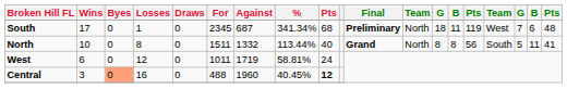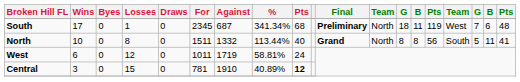 <table style="font-size: 85%; text-align: left;" class="wikitable">
 <tr>
 <th style="color:crimson">Broken Hill FL</th>
 <th style="color:crimson">Wins</th>
 <th style="color:crimson">Byes</th>
 <th style="color:crimson">Losses</th>
 <th style="color:crimson">Draws</th>
 <th style="color:crimson">For</th>
 <th style="color:crimson">Against</th>
 <th style="color:crimson">%</th>
 <th style="color:crimson">Pts</th>
 <th></th>
 <th style="color:green">Final</th>
 <th style="color:green">Team</th>
 <th style="color:green">G</th>
 <th style="color:green">B</th>
 <th style="color:green">Pts</th>
 <th style="color:green">Team</th>
 <th style="color:green">G</th>
 <th style="color:green">B</th>
 <th style="color:green">Pts</th>
 </tr>
 <tr>
 </tr>
 <tr>
 </tr>
 <tr>
 <td><strong>	South	</strong></td>
 <td>17</td>
 <td>0</td>
 <td>1</td>
 <td>0</td>
 <td>2345</td>
 <td>687</td>
 <td>341.34%</td>
 <td>68</td>
 <td></td>
 <td><strong>Preliminary</strong></td>
 <td>North</td>
 <td>18</td>
 <td>11</td>
 <td>119</td>
 <td>West</td>
 <td>7</td>
 <td>6</td>
 <td>48</td>
 </tr>
 <tr>
 <td><strong>	North	</strong></td>
 <td>10</td>
 <td>0</td>
 <td>8</td>
 <td>0</td>
 <td>1511</td>
 <td>1332</td>
 <td>113.44%</td>
 <td>40</td>
 <td></td>
 <td><strong>Grand</strong></td>
 <td>North</td>
 <td>8</td>
 <td>8</td>
 <td>56</td>
 <td>South</td>
 <td>5</td>
 <td>11</td>
 <td>41</td>
 </tr>
 <tr>
 <td><strong>	West	</strong></td>
 <td>6</td>
 <td>0</td>
 <td>12</td>
 <td>0</td>
 <td>1011</td>
 <td>1719</td>
 <td>58.81%</td>
 <td>24</td>
 <td></td>
 </tr>
 <tr>
 <td><strong>	Central	</strong></td>
 <td>3</td>
-<td style="background: lightsalmon;">0</td>
-<td>16</td>
 <td>0</td>
-<td>488</td>
-<td>1960</td>
-<td>40.45%</td>
+<td>15</td>
+<td>0</td>
+<td>781</td>
+<td>1910</td>
+<td>40.89%</td>
 <td><strong>12</strong></td>
 <td></td>
 </tr>
 <tr>
 </tr>
 </table>
